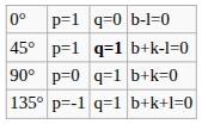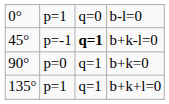 <table class="wikitable" style="margin:1em auto;">
 <tr>
 <td>0°</td>
 <td>p=1</td>
 <td>q=0</td>
 <td>b-l=0</td>
 </tr>
 <tr>
 <td>45°</td>
-<td>p=1</td>
+<td>p=-1</td>
 <td><strong>q=1</strong></td>
 <td>b+k-l=0</td>
 </tr>
 <tr>
 <td>90°</td>
 <td>p=0</td>
 <td>q=1</td>
 <td>b+k=0</td>
 </tr>
 <tr>
 <td>135°</td>
-<td>p=-1</td>
+<td>p=1</td>
 <td>q=1</td>
 <td>b+k+l=0</td>
 </tr>
 </table>
